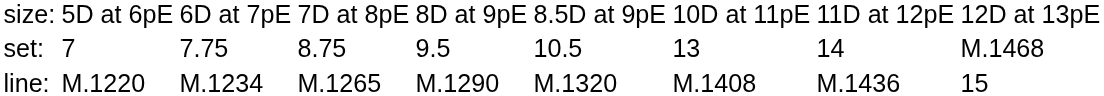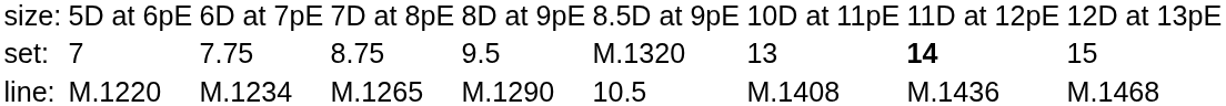 <table style="margin-left:40px;">
 <tr>
 <td>size:</td>
 <td>5D at 6pE</td>
 <td>6D at 7pE</td>
 <td>7D at 8pE</td>
 <td>8D at 9pE</td>
 <td>8.5D at 9pE</td>
 <td>10D at 11pE</td>
 <td>11D at 12pE</td>
 <td>12D at 13pE</td>
 </tr>
 <tr>
 <td>set:</td>
 <td>7</td>
 <td>7.75</td>
 <td>8.75</td>
 <td>9.5</td>
-<td>10.5</td>
+<td>M.1320</td>
 <td>13</td>
-<td>14</td>
-<td>M.1468</td>
+<td><strong>14</strong></td>
+<td>15</td>
 </tr>
 <tr>
 <td>line:</td>
 <td>M.1220</td>
 <td>M.1234</td>
 <td>M.1265</td>
 <td>M.1290</td>
-<td>M.1320</td>
+<td>10.5</td>
 <td>M.1408</td>
 <td>M.1436</td>
-<td>15</td>
+<td>M.1468</td>
 </tr>
 </table>
